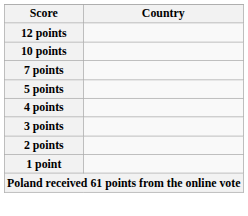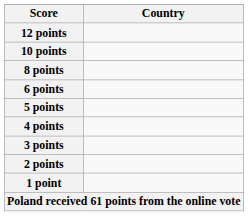 <table class="wikitable">
 <tr>
 </tr>
 <tr>
 <th scope="col" width="33%">Score</th>
 <th scope="col">Country</th>
 </tr>
 <tr>
 <th scope="row">12 points</th>
 <td></td>
 </tr>
 <tr>
 <th scope="row">10 points</th>
 <td></td>
 </tr>
 <tr>
-<th scope="row">7 points</th>
+<th scope="row">8 points</th>
+<td></td>
+</tr>
+<tr>
+<th scope="row">6 points</th>
 <td></td>
 </tr>
 <tr>
 <th scope="row">5 points</th>
 <td></td>
 </tr>
 <tr>
 <th scope="row">4 points</th>
 <td></td>
 </tr>
 <tr>
 <th scope="row">3 points</th>
 <td></td>
 </tr>
 <tr>
 <th scope="row">2 points</th>
 <td></td>
 </tr>
 <tr>
 <th scope="row">1 point</th>
 <td></td>
 </tr>
 <tr>
 <th colspan="2">Poland received 61 points from the online vote</th>
 </tr>
 </table>
